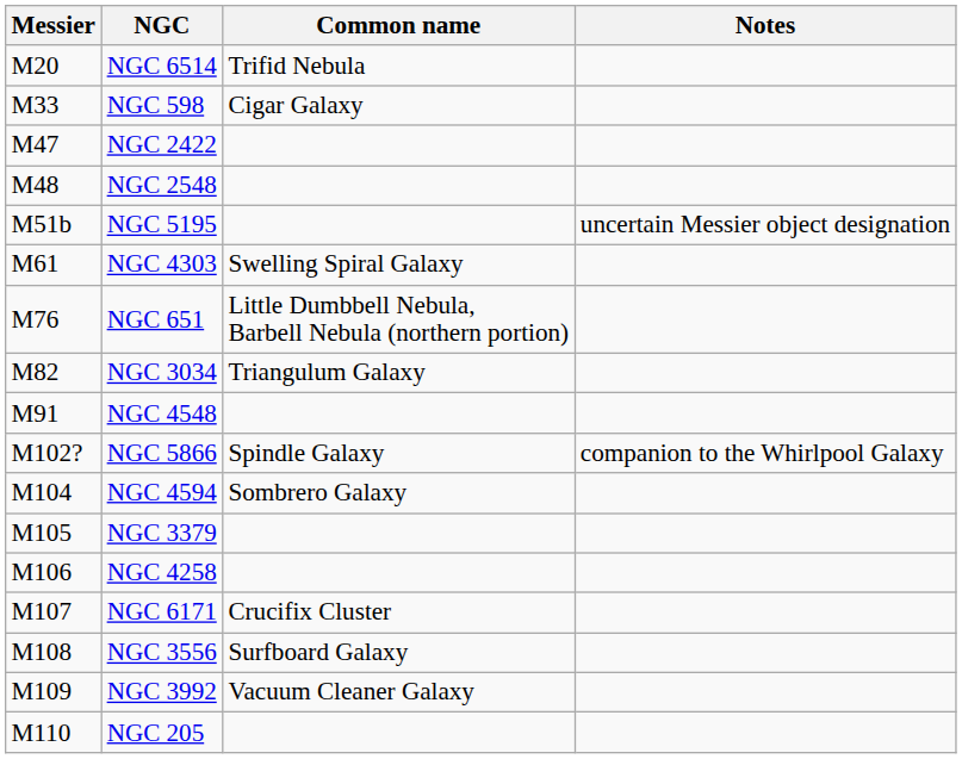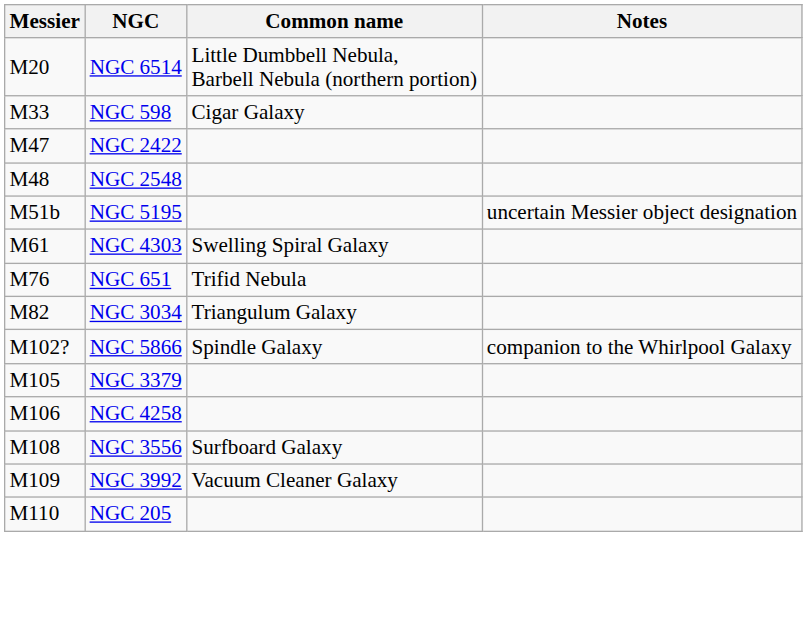 <table class="wikitable sortable">
 <tr>
 <th>Messier</th>
 <th>NGC</th>
 <th>Common name</th>
 <th>Notes</th>
 </tr>
 <tr>
 <td>M20</td>
 <td><a href='#'>NGC 6514</a></td>
-<td>Trifid Nebula</td>
+<td>Little Dumbbell Nebula, <br>Barbell Nebula (northern portion)</td>
 <td></td>
 </tr>
 <tr>
 <td>M33</td>
 <td><a href='#'>NGC 598</a></td>
 <td>Cigar Galaxy</td>
 <td></td>
 </tr>
 <tr>
 <td>M47</td>
 <td><a href='#'>NGC 2422</a></td>
 <td></td>
 <td></td>
 </tr>
 <tr>
 <td>M48</td>
 <td><a href='#'>NGC 2548</a></td>
 <td></td>
 <td></td>
 </tr>
 <tr>
 <td>M51b</td>
 <td><a href='#'>NGC 5195</a></td>
 <td></td>
 <td>uncertain Messier object designation</td>
 </tr>
 <tr>
 <td>M61</td>
 <td><a href='#'>NGC 4303</a></td>
 <td>Swelling Spiral Galaxy</td>
 <td></td>
 </tr>
 <tr>
 <td>M76</td>
 <td><a href='#'>NGC 651</a></td>
-<td>Little Dumbbell Nebula, <br>Barbell Nebula (northern portion)</td>
+<td>Trifid Nebula</td>
 <td></td>
 </tr>
 <tr>
 <td>M82</td>
 <td><a href='#'>NGC 3034</a></td>
 <td>Triangulum Galaxy</td>
 <td></td>
 </tr>
 <tr>
-<td>M91</td>
-<td><a href='#'>NGC 4548</a></td>
-<td></td>
-<td></td>
-</tr>
-<tr>
 <td>M102?</td>
 <td><a href='#'>NGC 5866</a></td>
 <td>Spindle Galaxy</td>
 <td>companion to the Whirlpool Galaxy</td>
-</tr>
-<tr>
-<td>M104</td>
-<td><a href='#'>NGC 4594</a></td>
-<td>Sombrero Galaxy</td>
-<td></td>
 </tr>
 <tr>
 <td>M105</td>
 <td><a href='#'>NGC 3379</a></td>
 <td></td>
 <td></td>
 </tr>
 <tr>
 <td>M106</td>
 <td><a href='#'>NGC 4258</a></td>
 <td></td>
-<td></td>
-</tr>
-<tr>
-<td>M107</td>
-<td><a href='#'>NGC 6171</a></td>
-<td>Crucifix Cluster</td>
 <td></td>
 </tr>
 <tr>
 <td>M108</td>
 <td><a href='#'>NGC 3556</a></td>
 <td>Surfboard Galaxy</td>
 <td></td>
 </tr>
 <tr>
 <td>M109</td>
 <td><a href='#'>NGC 3992</a></td>
 <td>Vacuum Cleaner Galaxy</td>
 <td></td>
 </tr>
 <tr>
 <td>M110</td>
 <td><a href='#'>NGC 205</a></td>
 <td></td>
 <td></td>
 </tr>
 </table>
